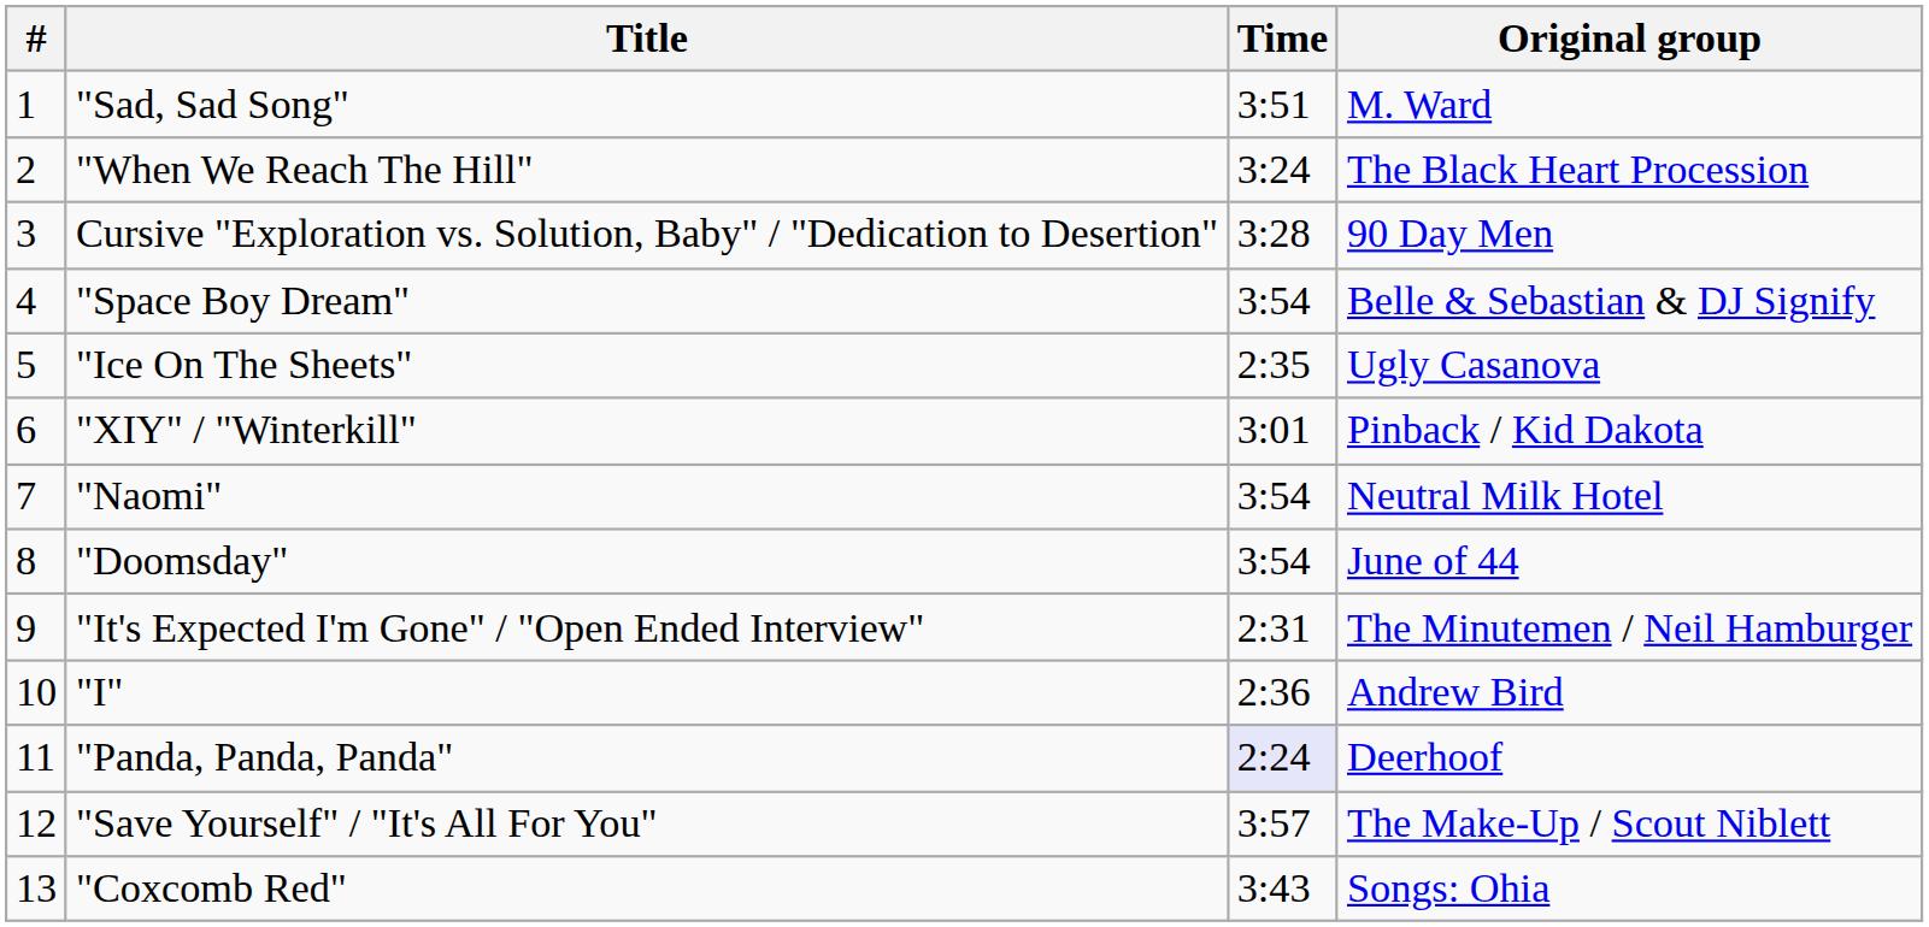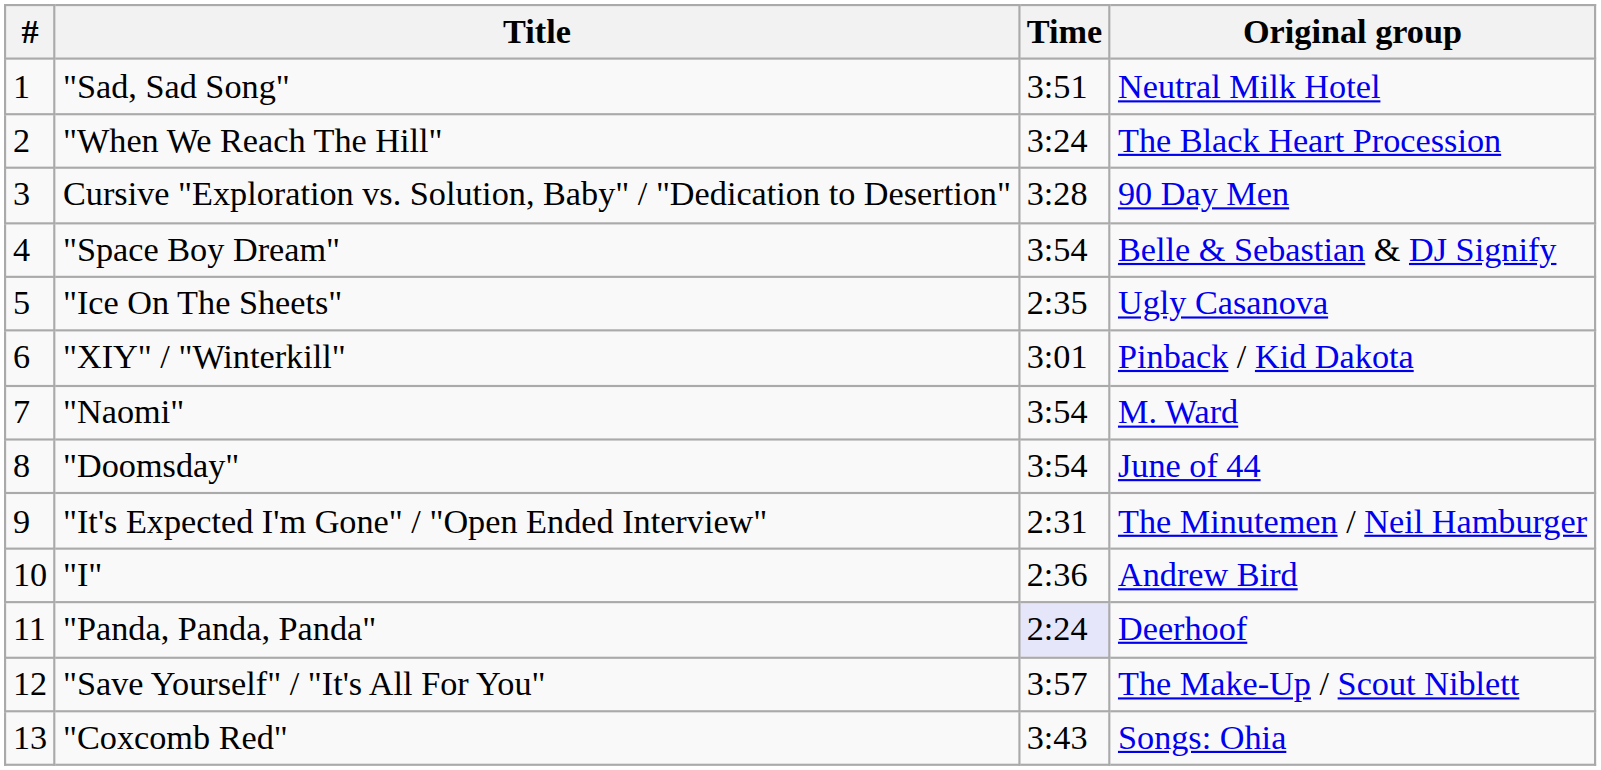 <table class="wikitable">
 <tr>
 <th align="center">#</th>
 <th align="center">Title</th>
 <th align="center">Time</th>
 <th align="center">Original group</th>
 </tr>
 <tr>
 <td>1</td>
 <td>"Sad, Sad Song"</td>
 <td>3:51</td>
-<td><a href='#'>M. Ward</a></td>
+<td><a href='#'>Neutral Milk Hotel</a></td>
 </tr>
 <tr>
 <td>2</td>
 <td>"When We Reach The Hill"</td>
 <td>3:24</td>
 <td><a href='#'>The Black Heart Procession</a></td>
 </tr>
 <tr>
 <td>3</td>
 <td>Cursive "Exploration vs. Solution, Baby" / "Dedication to Desertion"</td>
 <td>3:28</td>
 <td><a href='#'>90 Day Men</a></td>
 </tr>
 <tr>
 <td>4</td>
 <td>"Space Boy Dream"</td>
 <td>3:54</td>
 <td><a href='#'>Belle & Sebastian</a> & <a href='#'>DJ Signify</a></td>
 </tr>
 <tr>
 <td>5</td>
 <td>"Ice On The Sheets"</td>
 <td>2:35</td>
 <td><a href='#'>Ugly Casanova</a></td>
 </tr>
 <tr>
 <td>6</td>
 <td>"XIY" / "Winterkill"</td>
 <td>3:01</td>
 <td><a href='#'>Pinback</a> / <a href='#'>Kid Dakota</a></td>
 </tr>
 <tr>
 <td>7</td>
 <td>"Naomi"</td>
 <td>3:54</td>
-<td><a href='#'>Neutral Milk Hotel</a></td>
+<td><a href='#'>M. Ward</a></td>
 </tr>
 <tr>
 <td>8</td>
 <td>"Doomsday"</td>
 <td>3:54</td>
 <td><a href='#'>June of 44</a></td>
 </tr>
 <tr>
 <td>9</td>
 <td>"It's Expected I'm Gone" / "Open Ended Interview"</td>
 <td>2:31</td>
 <td><a href='#'>The Minutemen</a> / <a href='#'>Neil Hamburger</a></td>
 </tr>
 <tr>
 <td>10</td>
 <td>"I"</td>
 <td>2:36</td>
 <td><a href='#'>Andrew Bird</a></td>
 </tr>
 <tr>
 <td>11</td>
 <td>"Panda, Panda, Panda"</td>
 <td style="background: lavender;">2:24</td>
 <td><a href='#'>Deerhoof</a></td>
 </tr>
 <tr>
 <td>12</td>
 <td>"Save Yourself" / "It's All For You"</td>
 <td>3:57</td>
 <td><a href='#'>The Make-Up</a> / <a href='#'>Scout Niblett</a></td>
 </tr>
 <tr>
 <td>13</td>
 <td>"Coxcomb Red"</td>
 <td>3:43</td>
 <td><a href='#'>Songs: Ohia</a></td>
 </tr>
 </table>
